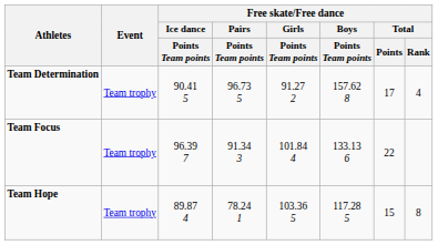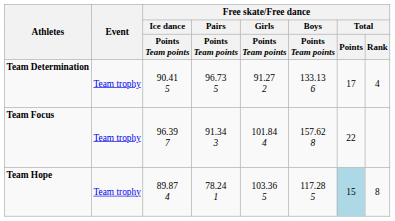 <table class="wikitable" style="font-size:90%">
 <tr>
 <th rowspan=3>Athletes</th>
 <th rowspan=3>Event</th>
 <th colspan=6>Free skate/Free dance</th>
 </tr>
 <tr style="font-size:95%">
 <th>Ice dance</th>
 <th>Pairs</th>
 <th>Girls</th>
 <th>Boys</th>
 <th colspan=2>Total</th>
 </tr>
 <tr style="font-size:95%">
 <th>Points<br><em>Team points</em></th>
 <th>Points<br><em>Team points</em></th>
 <th>Points<br><em>Team points</em></th>
 <th>Points<br><em>Team points</em></th>
 <th>Points</th>
 <th>Rank</th>
 </tr>
 <tr align=center>
 <td align=left><strong>Team Determination</strong><br><br><br><br></td>
 <td align=left><a href='#'>Team trophy</a></td>
 <td>90.41<br><em>5</em></td>
 <td>96.73<br><em>5</em></td>
 <td>91.27<br><em>2</em></td>
-<td>157.62<br><em>8</em></td>
+<td>133.13<br><em>6</em></td>
 <td>17</td>
 <td>4</td>
 </tr>
 <tr align=center>
 <td align=left><strong>Team Focus</strong><br><strong><br><br><br></strong><br></td>
 <td align=left><a href='#'>Team trophy</a></td>
 <td>96.39<br><em>7</em></td>
 <td>91.34<br><em>3</em></td>
 <td>101.84<br><em>4</em></td>
-<td>133.13<br><em>6</em></td>
+<td>157.62<br><em>8</em></td>
 <td>22</td>
 <td></td>
 </tr>
 <tr align=center>
 <td align=left><strong>Team Hope</strong><br><br><br><br></td>
 <td align=left><a href='#'>Team trophy</a></td>
 <td>89.87<br><em>4</em></td>
 <td>78.24<br><em>1</em></td>
 <td>103.36<br><em>5</em></td>
 <td>117.28<br><em>5</em></td>
-<td>15</td>
+<td style="background: lightblue;">15</td>
 <td>8</td>
 </tr>
 </table>
